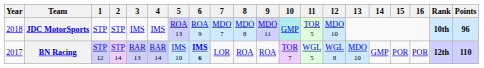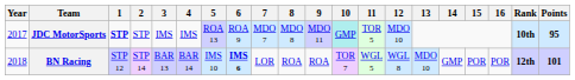 <table class="wikitable" style="text-align:center; font-size:85%">
 <tr>
 <th>Year</th>
 <th>Team</th>
 <th>1</th>
 <th>2</th>
 <th>3</th>
 <th>4</th>
 <th>5</th>
 <th>6</th>
 <th>7</th>
 <th>8</th>
 <th>9</th>
 <th>10</th>
 <th>11</th>
 <th>12</th>
 <th>13</th>
 <th>14</th>
 <th>15</th>
 <th>16</th>
 <th>Rank</th>
 <th>Points</th>
 </tr>
 <tr>
-<td><a href='#'>2018</a></td>
+<td><a href='#'>2017</a></td>
 <th><a href='#'>JDC MotorSports</a></th>
-<td><a href='#'>STP</a></td>
+<td><strong><a href='#'>STP</a></strong></td>
 <td><a href='#'>STP</a></td>
 <td><a href='#'>IMS</a></td>
 <td><a href='#'>IMS</a></td>
 <td style="background:#CFCFFF;"><a href='#'>ROA</a><br><small>13</small></td>
 <td style="background:#CFEAFF;"><a href='#'>ROA</a><br><small>9</small></td>
 <td style="background:#CFEAFF;"><a href='#'>MDO</a><br><small>7</small></td>
 <td style="background:#CFEAFF;"><a href='#'>MDO</a><br><small>8</small></td>
 <td style="background:#CFCFFF;"><a href='#'>MDO</a><br><small>11</small></td>
 <td style="background: paleturquoise;"><a href='#'>GMP</a></td>
 <td style="background:#DFFFDF;"><a href='#'>TOR</a><br><small>5</small></td>
 <td style="background:#CFEAFF;"><a href='#'>MDO</a><br><small>10</small></td>
 <td colspan=4></td>
 <th style="background:#CFEAFF;">10th</th>
-<th style="background:#CFEAFF;">96</th>
+<th style="background:#CFEAFF;">95</th>
 </tr>
 <tr>
-<td><a href='#'>2017</a></td>
+<td><a href='#'>2018</a></td>
 <th><a href='#'>BN Racing</a></th>
 <td style="background:#CFCFFF;"><a href='#'>STP</a><br><small>12</small></td>
 <td style="background:#EFCFFF;"><a href='#'>STP</a><br><small>14</small></td>
 <td style="background:#CFCFFF;"><a href='#'>BAR</a><br><small>13</small></td>
 <td style="background:#CFCFFF;"><a href='#'>BAR</a><br><small>14</small></td>
 <td style="background:#CFEAFF;"><a href='#'>IMS</a><br><small>10</small></td>
 <td style="background:#CFEAFF;"><strong><a href='#'>IMS</a><br><small>6</small></strong></td>
 <td><a href='#'>LOR</a></td>
 <td><a href='#'>ROA</a></td>
 <td><a href='#'>ROA</a></td>
 <td style="background:#EFCFFF;"><a href='#'>TOR</a><br><small>7</small></td>
 <td style="background:#DFFFDF;"><a href='#'>WGL</a><br><small>5</small></td>
 <td style="background:#CFEAFF;"><a href='#'>WGL</a><br><small>8</small></td>
 <td style="background:#CFEAFF;"><a href='#'>MDO</a><br><small>10</small></td>
 <td><a href='#'>GMP</a></td>
 <td><a href='#'>POR</a></td>
 <td><a href='#'>POR</a></td>
 <th style="background:#CFCFFF;">12th</th>
-<th style="background:#CFCFFF;">110</th>
+<th style="background:#CFCFFF;">101</th>
 </tr>
 </table>
